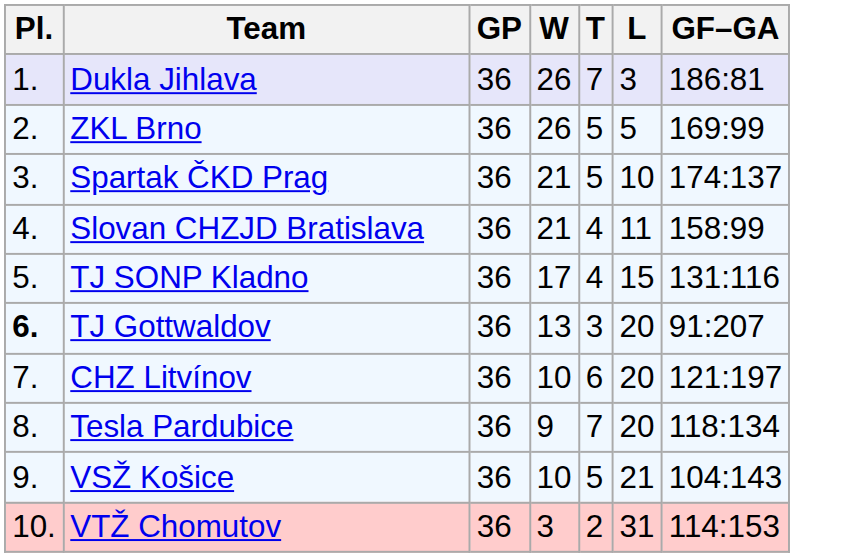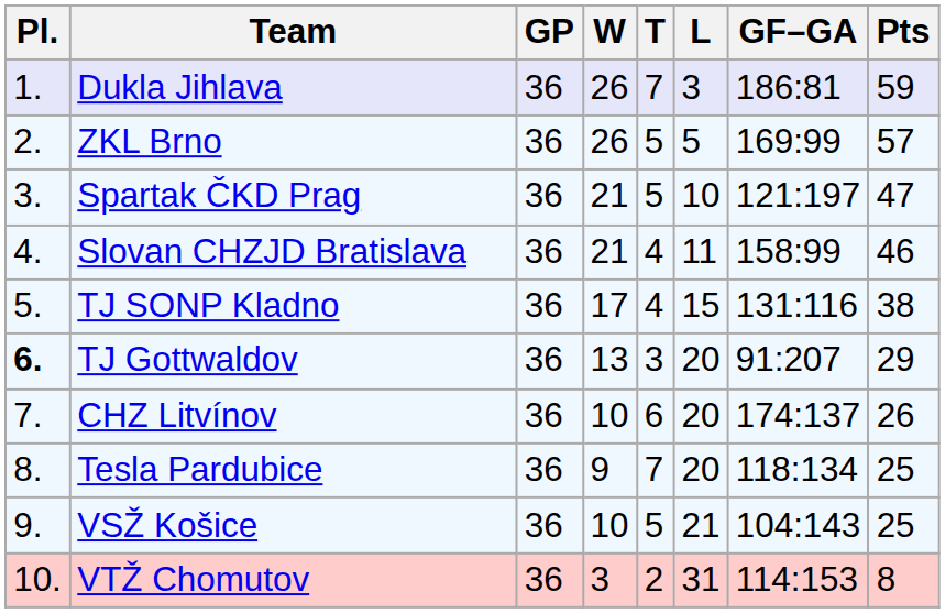 <table class="wikitable">
 <tr>
 <th>Pl.</th>
 <th width="200">Team</th>
 <th>GP</th>
 <th>W</th>
 <th>T</th>
 <th>L</th>
 <th>GF–GA</th>
+<th>Pts</th>
 </tr>
 <tr bgcolor="#e6e6fa">
 <td>1.</td>
 <td><a href='#'>Dukla Jihlava</a></td>
 <td>36</td>
 <td>26</td>
 <td>7</td>
 <td>3</td>
 <td>186:81</td>
+<td>59</td>
 </tr>
 <tr bgcolor="#f0f8ff">
 <td>2.</td>
 <td><a href='#'>ZKL Brno</a></td>
 <td>36</td>
 <td>26</td>
 <td>5</td>
 <td>5</td>
 <td>169:99</td>
+<td>57</td>
 </tr>
 <tr bgcolor="#f0f8ff">
 <td>3.</td>
 <td><a href='#'>Spartak ČKD Prag</a></td>
 <td>36</td>
 <td>21</td>
 <td>5</td>
 <td>10</td>
-<td>174:137</td>
+<td>121:197</td>
+<td>47</td>
 </tr>
 <tr bgcolor="#f0f8ff">
 <td>4.</td>
 <td><a href='#'>Slovan CHZJD Bratislava</a></td>
 <td>36</td>
 <td>21</td>
 <td>4</td>
 <td>11</td>
 <td>158:99</td>
+<td>46</td>
 </tr>
 <tr bgcolor="#f0f8ff">
 <td>5.</td>
 <td><a href='#'>TJ SONP Kladno</a></td>
 <td>36</td>
 <td>17</td>
 <td>4</td>
 <td>15</td>
 <td>131:116</td>
+<td>38</td>
 </tr>
 <tr bgcolor="#f0f8ff">
 <td><strong>6.</strong></td>
 <td><a href='#'>TJ Gottwaldov</a></td>
 <td>36</td>
 <td>13</td>
 <td>3</td>
 <td>20</td>
 <td>91:207</td>
+<td>29</td>
 </tr>
 <tr bgcolor="#f0f8ff">
 <td>7.</td>
 <td><a href='#'>CHZ Litvínov</a></td>
 <td>36</td>
 <td>10</td>
 <td>6</td>
 <td>20</td>
-<td>121:197</td>
+<td>174:137</td>
+<td>26</td>
 </tr>
 <tr bgcolor="#f0f8ff">
 <td>8.</td>
 <td><a href='#'>Tesla Pardubice</a></td>
 <td>36</td>
 <td>9</td>
 <td>7</td>
 <td>20</td>
 <td>118:134</td>
+<td>25</td>
 </tr>
 <tr bgcolor="#f0f8ff">
 <td>9.</td>
 <td><a href='#'>VSŽ Košice</a></td>
 <td>36</td>
 <td>10</td>
 <td>5</td>
 <td>21</td>
 <td>104:143</td>
+<td>25</td>
 </tr>
 <tr bgcolor="#ffcccc">
 <td>10.</td>
 <td><a href='#'>VTŽ Chomutov</a></td>
 <td>36</td>
 <td>3</td>
 <td>2</td>
 <td>31</td>
 <td>114:153</td>
+<td>8</td>
 </tr>
 </table>
